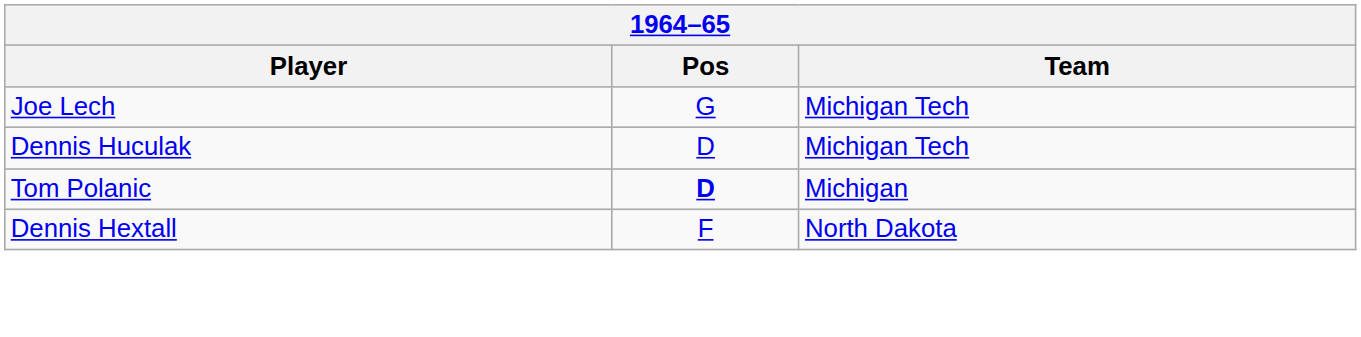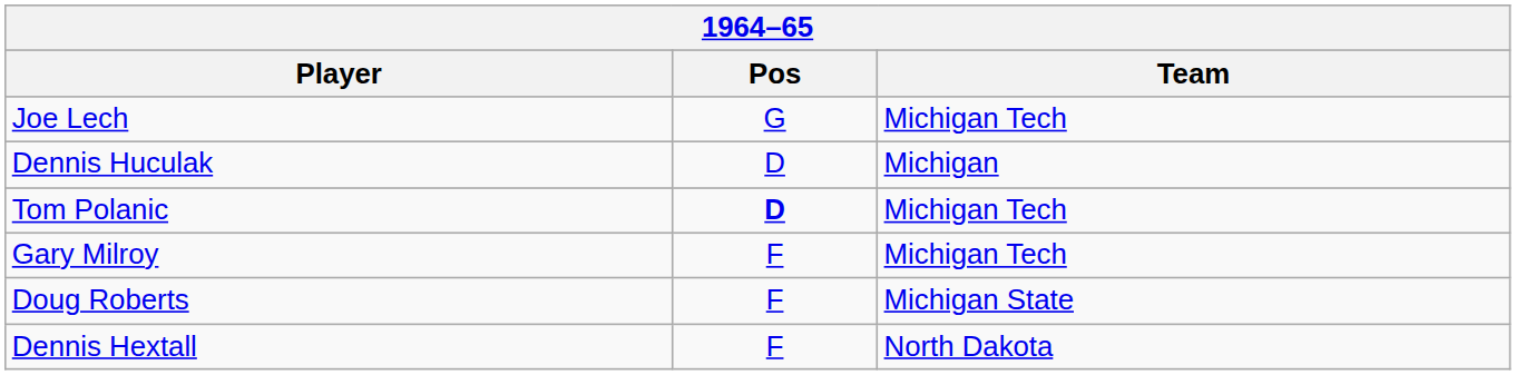 <table class="wikitable" width=95%>
 <tr>
 <th colspan=3><a href='#'>1964–65</a></th>
 </tr>
 <tr>
 <th>Player</th>
 <th>Pos</th>
 <th>Team</th>
 </tr>
 <tr>
 <td><a href='#'>Joe Lech</a></td>
 <td align=center><a href='#'>G</a></td>
 <td><a href='#'>Michigan Tech</a></td>
 </tr>
 <tr>
 <td><a href='#'>Dennis Huculak</a></td>
 <td align=center><a href='#'>D</a></td>
-<td><a href='#'>Michigan Tech</a></td>
+<td><a href='#'>Michigan</a></td>
 </tr>
 <tr>
 <td><a href='#'>Tom Polanic</a></td>
 <td align=center><strong><a href='#'>D</a></strong></td>
-<td><a href='#'>Michigan</a></td>
+<td><a href='#'>Michigan Tech</a></td>
+</tr>
+<tr>
+<td><a href='#'>Gary Milroy</a></td>
+<td align=center><a href='#'>F</a></td>
+<td><a href='#'>Michigan Tech</a></td>
+</tr>
+<tr>
+<td><a href='#'>Doug Roberts</a></td>
+<td align=center><a href='#'>F</a></td>
+<td><a href='#'>Michigan State</a></td>
 </tr>
 <tr>
 <td><a href='#'>Dennis Hextall</a></td>
 <td align=center><a href='#'>F</a></td>
 <td><a href='#'>North Dakota</a></td>
 </tr>
 </table>
